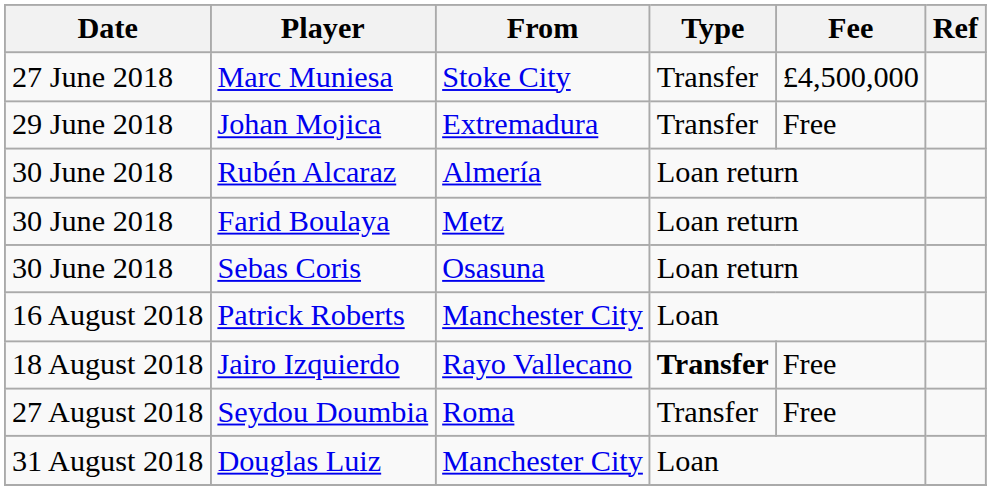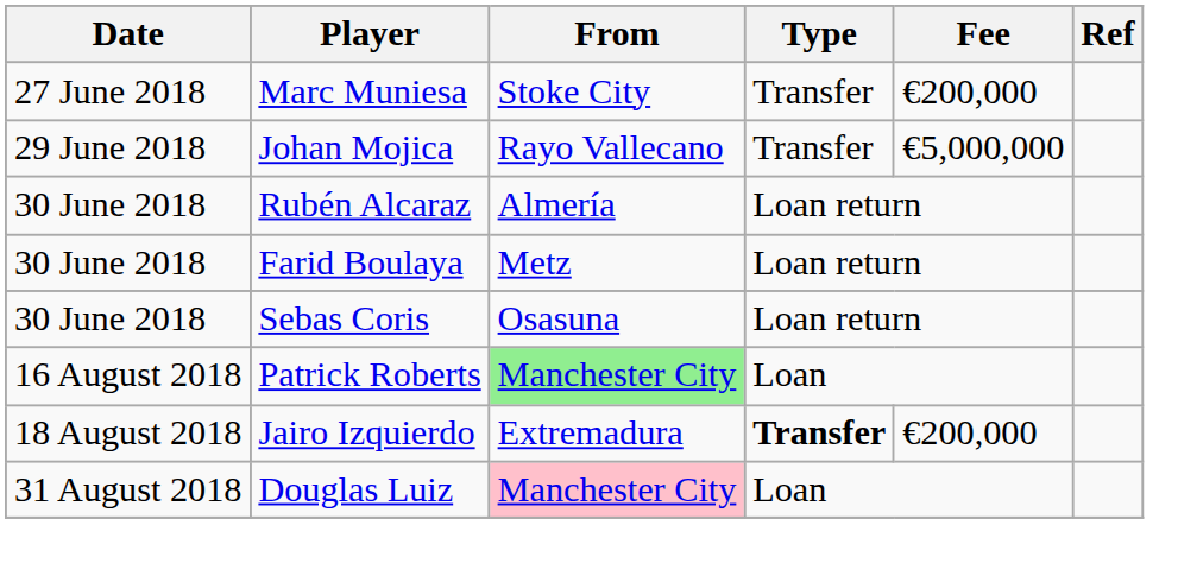 <table class="wikitable">
 <tr>
 <th>Date</th>
 <th>Player</th>
 <th>From</th>
 <th>Type</th>
 <th>Fee</th>
 <th>Ref</th>
 </tr>
 <tr>
 <td>27 June 2018</td>
 <td> <a href='#'>Marc Muniesa</a></td>
 <td> <a href='#'>Stoke City</a></td>
 <td>Transfer</td>
-<td>£4,500,000</td>
+<td>€200,000</td>
 <td></td>
 </tr>
 <tr>
 <td>29 June 2018</td>
 <td> <a href='#'>Johan Mojica</a></td>
-<td> <a href='#'>Extremadura</a></td>
+<td> <a href='#'>Rayo Vallecano</a></td>
 <td>Transfer</td>
-<td>Free</td>
+<td>€5,000,000</td>
 <td></td>
 </tr>
 <tr>
 <td>30 June 2018</td>
 <td> <a href='#'>Rubén Alcaraz</a></td>
 <td> <a href='#'>Almería</a></td>
 <td colspan=2>Loan return</td>
 <td></td>
 </tr>
 <tr>
 <td>30 June 2018</td>
 <td> <a href='#'>Farid Boulaya</a></td>
 <td> <a href='#'>Metz</a></td>
 <td colspan=2>Loan return</td>
 <td></td>
 </tr>
 <tr>
 <td>30 June 2018</td>
 <td> <a href='#'>Sebas Coris</a></td>
 <td> <a href='#'>Osasuna</a></td>
 <td colspan=2>Loan return</td>
 <td></td>
 </tr>
 <tr>
 <td>16 August 2018</td>
 <td> <a href='#'>Patrick Roberts</a></td>
-<td> <a href='#'>Manchester City</a></td>
+<td style="background: lightgreen;"> <a href='#'>Manchester City</a></td>
 <td colspan=2>Loan</td>
 <td></td>
 </tr>
 <tr>
 <td>18 August 2018</td>
 <td> <a href='#'>Jairo Izquierdo</a></td>
-<td> <a href='#'>Rayo Vallecano</a></td>
+<td> <a href='#'>Extremadura</a></td>
 <td><strong>Transfer</strong></td>
-<td>Free</td>
-<td></td>
-</tr>
-<tr>
-<td>27 August 2018</td>
-<td> <a href='#'>Seydou Doumbia</a></td>
-<td> <a href='#'>Roma</a></td>
-<td>Transfer</td>
-<td>Free</td>
+<td>€200,000</td>
 <td></td>
 </tr>
 <tr>
 <td>31 August 2018</td>
 <td> <a href='#'>Douglas Luiz</a></td>
-<td> <a href='#'>Manchester City</a></td>
+<td style="background: pink;"> <a href='#'>Manchester City</a></td>
 <td colspan=2>Loan</td>
 <td></td>
 </tr>
 <tr>
 </tr>
 </table>
